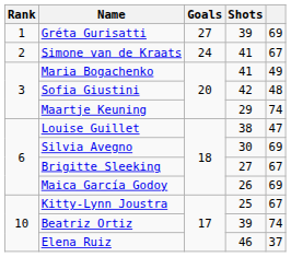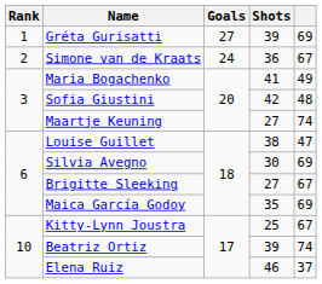 <table class="wikitable sortable" style="text-align: center;">
 <tr>
 <th>Rank</th>
 <th>Name</th>
 <th>Goals</th>
 <th>Shots</th>
 <th></th>
 </tr>
 <tr>
 <td>1</td>
 <td align="left"> <a href='#'>Gréta Gurisatti</a></td>
 <td>27</td>
 <td>39</td>
 <td>69</td>
 </tr>
 <tr>
 <td>2</td>
 <td align="left"> <a href='#'>Simone van de Kraats</a></td>
 <td>24</td>
-<td>41</td>
+<td>36</td>
 <td>67</td>
 </tr>
 <tr>
 <td rowspan=3>3</td>
 <td align="left"> <a href='#'>Maria Bogachenko</a></td>
 <td rowspan=3>20</td>
 <td>41</td>
 <td>49</td>
 </tr>
 <tr>
 <td align="left"> <a href='#'>Sofia Giustini</a></td>
 <td>42</td>
 <td>48</td>
 </tr>
 <tr>
 <td align="left"> <a href='#'>Maartje Keuning</a></td>
-<td>29</td>
+<td>27</td>
 <td>74</td>
 </tr>
 <tr>
 <td rowspan=4>6</td>
 <td align="left"> <a href='#'>Louise Guillet</a></td>
 <td rowspan=4>18</td>
 <td>38</td>
 <td>47</td>
 </tr>
 <tr>
 <td align="left"> <a href='#'>Silvia Avegno</a></td>
 <td>30</td>
 <td>69</td>
 </tr>
 <tr>
 <td align="left"> <a href='#'>Brigitte Sleeking</a></td>
 <td>27</td>
 <td>67</td>
 </tr>
 <tr>
 <td align="left"> <a href='#'>Maica García Godoy</a></td>
-<td>26</td>
+<td>35</td>
 <td>69</td>
 </tr>
 <tr>
 <td rowspan=3>10</td>
 <td align="left"> <a href='#'>Kitty-Lynn Joustra</a></td>
 <td rowspan=3>17</td>
 <td>25</td>
 <td>67</td>
 </tr>
 <tr>
 <td align="left"> <a href='#'>Beatriz Ortiz</a></td>
 <td>39</td>
 <td>74</td>
 </tr>
 <tr>
 <td align="left"> <a href='#'>Elena Ruiz</a></td>
 <td>46</td>
 <td>37</td>
 </tr>
 </table>
